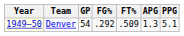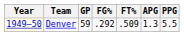 <table class="wikitable sortable" style="font-size:95%; text-align:right;">
 <tr>
 <th>Year</th>
 <th>Team</th>
 <th>GP</th>
 <th>FG%</th>
 <th>FT%</th>
 <th>APG</th>
 <th>PPG</th>
 </tr>
 <tr>
 <td style="background: lightyellow; text-align:left;"><a href='#'>1949–50</a></td>
 <td style="text-align:left;"><a href='#'>Denver</a></td>
-<td>54</td>
+<td>59</td>
 <td>.292</td>
 <td>.509</td>
 <td>1.3</td>
-<td>5.1</td>
+<td>5.5</td>
 </tr>
 </table>
